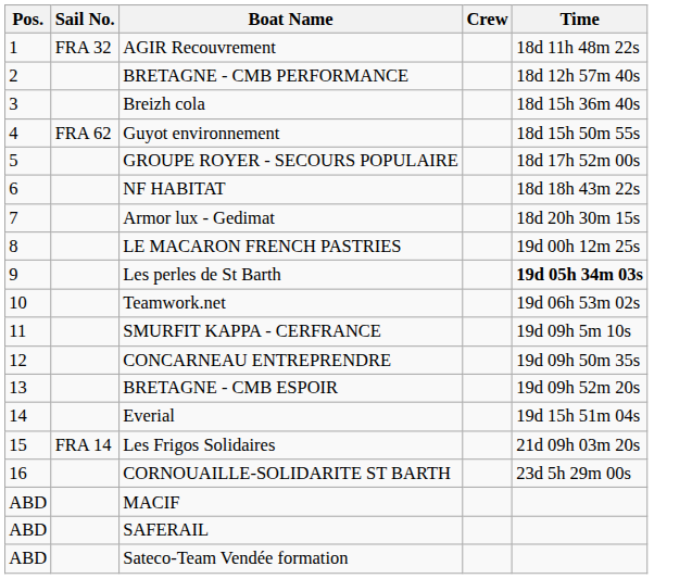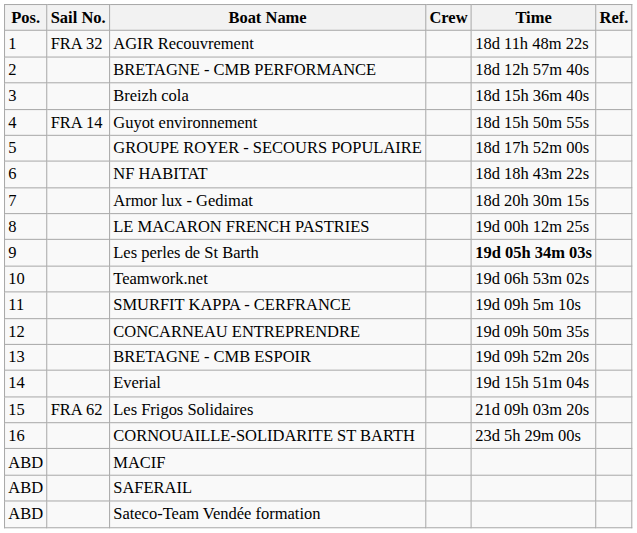 <table class="wikitable sortable">
 <tr>
 <th>Pos.</th>
 <th>Sail No.</th>
 <th>Boat Name</th>
 <th>Crew</th>
 <th>Time</th>
+<th>Ref.</th>
 </tr>
 <tr>
 <td>1</td>
 <td>FRA 32</td>
 <td>AGIR Recouvrement</td>
 <td> <br>  </td>
 <td>18d 11h 48m 22s</td>
+<td></td>
 </tr>
 <tr>
 <td>2</td>
 <td></td>
 <td>BRETAGNE - CMB PERFORMANCE</td>
 <td> <br>  </td>
 <td>18d 12h 57m 40s</td>
+<td></td>
 </tr>
 <tr>
 <td>3</td>
 <td></td>
 <td>Breizh cola</td>
 <td> <br>  </td>
 <td>18d 15h 36m 40s</td>
+<td></td>
 </tr>
 <tr>
 <td>4</td>
-<td>FRA 62</td>
+<td>FRA 14</td>
 <td>Guyot environnement</td>
 <td> <br>  </td>
 <td>18d 15h 50m 55s</td>
+<td></td>
 </tr>
 <tr>
 <td>5</td>
 <td></td>
 <td>GROUPE ROYER - SECOURS POPULAIRE</td>
 <td> <br>  </td>
 <td>18d 17h 52m 00s</td>
+<td></td>
 </tr>
 <tr>
 <td>6</td>
 <td></td>
 <td>NF HABITAT</td>
 <td> <br>  </td>
 <td>18d 18h 43m 22s</td>
+<td></td>
 </tr>
 <tr>
 <td>7</td>
 <td></td>
 <td>Armor lux - Gedimat</td>
 <td> <br>  </td>
 <td>18d 20h 30m 15s</td>
+<td></td>
 </tr>
 <tr>
 <td>8</td>
 <td></td>
 <td>LE MACARON FRENCH PASTRIES</td>
 <td> <br>  </td>
 <td>19d 00h 12m 25s</td>
+<td></td>
 </tr>
 <tr>
 <td>9</td>
 <td></td>
 <td>Les perles de St Barth</td>
 <td> <br>  </td>
 <td><strong>19d 05h 34m 03s</strong></td>
+<td></td>
 </tr>
 <tr>
 <td>10</td>
 <td></td>
 <td>Teamwork.net</td>
 <td> <br>  </td>
 <td>19d 06h 53m 02s</td>
+<td></td>
 </tr>
 <tr>
 <td>11</td>
 <td></td>
 <td>SMURFIT KAPPA - CERFRANCE</td>
 <td> <br>  </td>
 <td>19d 09h 5m 10s</td>
+<td></td>
 </tr>
 <tr>
 <td>12</td>
 <td></td>
 <td>CONCARNEAU ENTREPRENDRE</td>
 <td> <br>  </td>
 <td>19d 09h 50m 35s</td>
+<td></td>
 </tr>
 <tr>
 <td>13</td>
 <td></td>
 <td>BRETAGNE - CMB ESPOIR</td>
 <td> <br>  </td>
 <td>19d 09h 52m 20s</td>
+<td></td>
 </tr>
 <tr>
 <td>14</td>
 <td></td>
 <td>Everial</td>
 <td> <br>  </td>
 <td>19d 15h 51m 04s</td>
+<td></td>
 </tr>
 <tr>
 <td>15</td>
-<td>FRA 14</td>
+<td>FRA 62</td>
 <td>Les Frigos Solidaires</td>
 <td> <br>  </td>
 <td>21d 09h 03m 20s</td>
+<td></td>
 </tr>
 <tr>
 <td>16</td>
 <td></td>
 <td>CORNOUAILLE-SOLIDARITE ST BARTH</td>
 <td> <br>  </td>
 <td>23d 5h 29m 00s</td>
+<td></td>
 </tr>
 <tr>
 <td>ABD</td>
 <td></td>
 <td>MACIF</td>
 <td> <br>  </td>
+<td></td>
 <td></td>
 </tr>
 <tr>
 <td>ABD</td>
 <td></td>
 <td>SAFERAIL</td>
 <td> <br>  </td>
 <td></td>
+<td></td>
 </tr>
 <tr>
 <td>ABD</td>
 <td></td>
 <td>Sateco-Team Vendée formation</td>
 <td> <br>  </td>
 <td></td>
+<td></td>
 </tr>
 </table>
